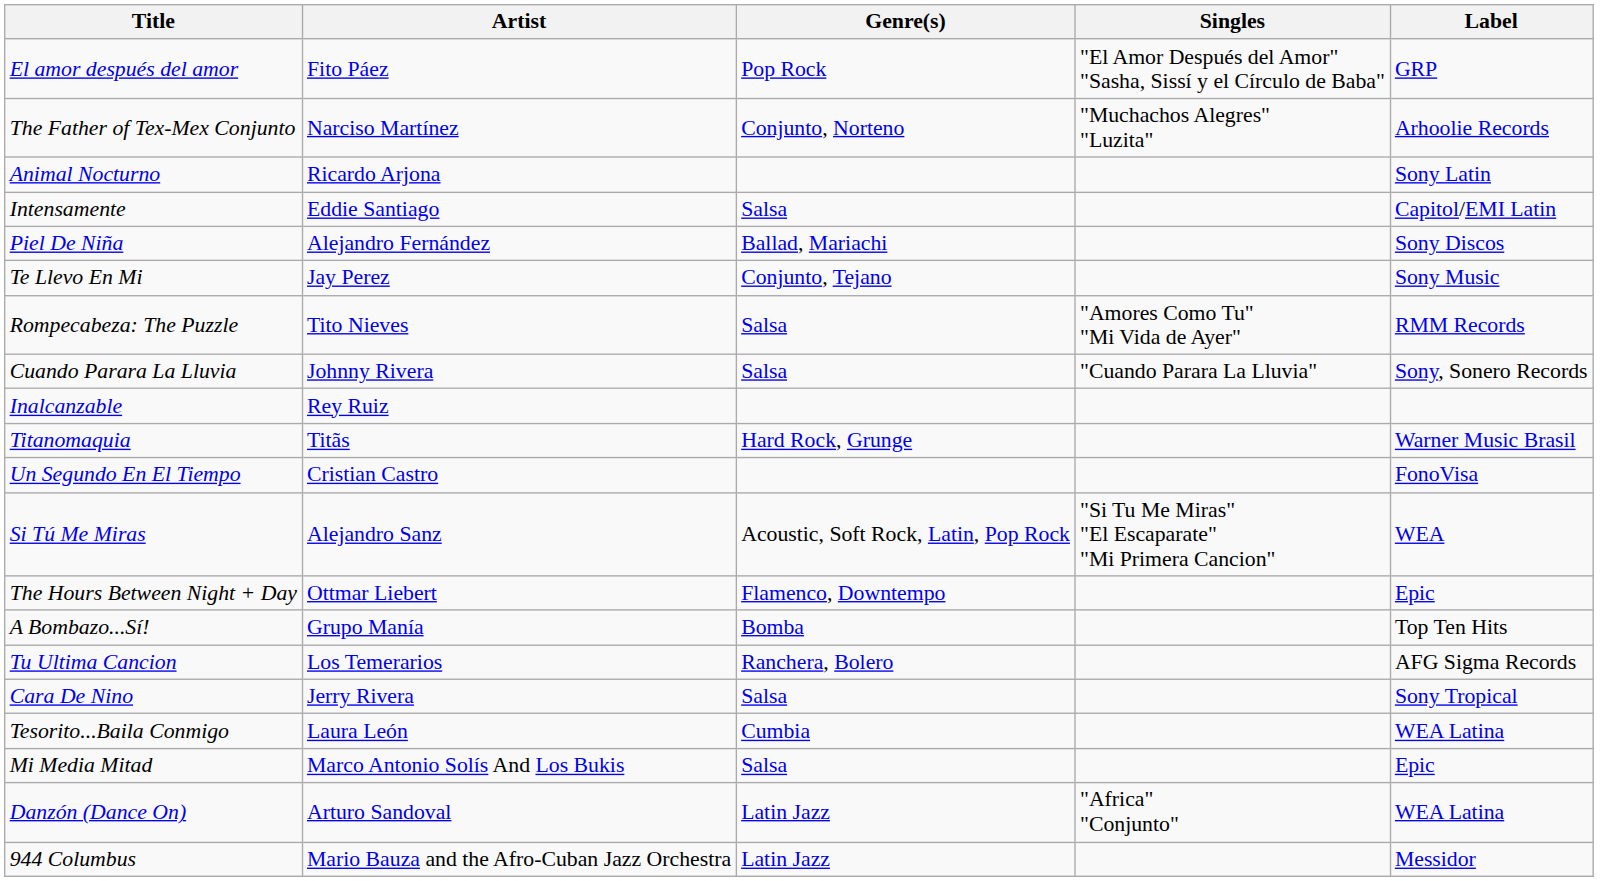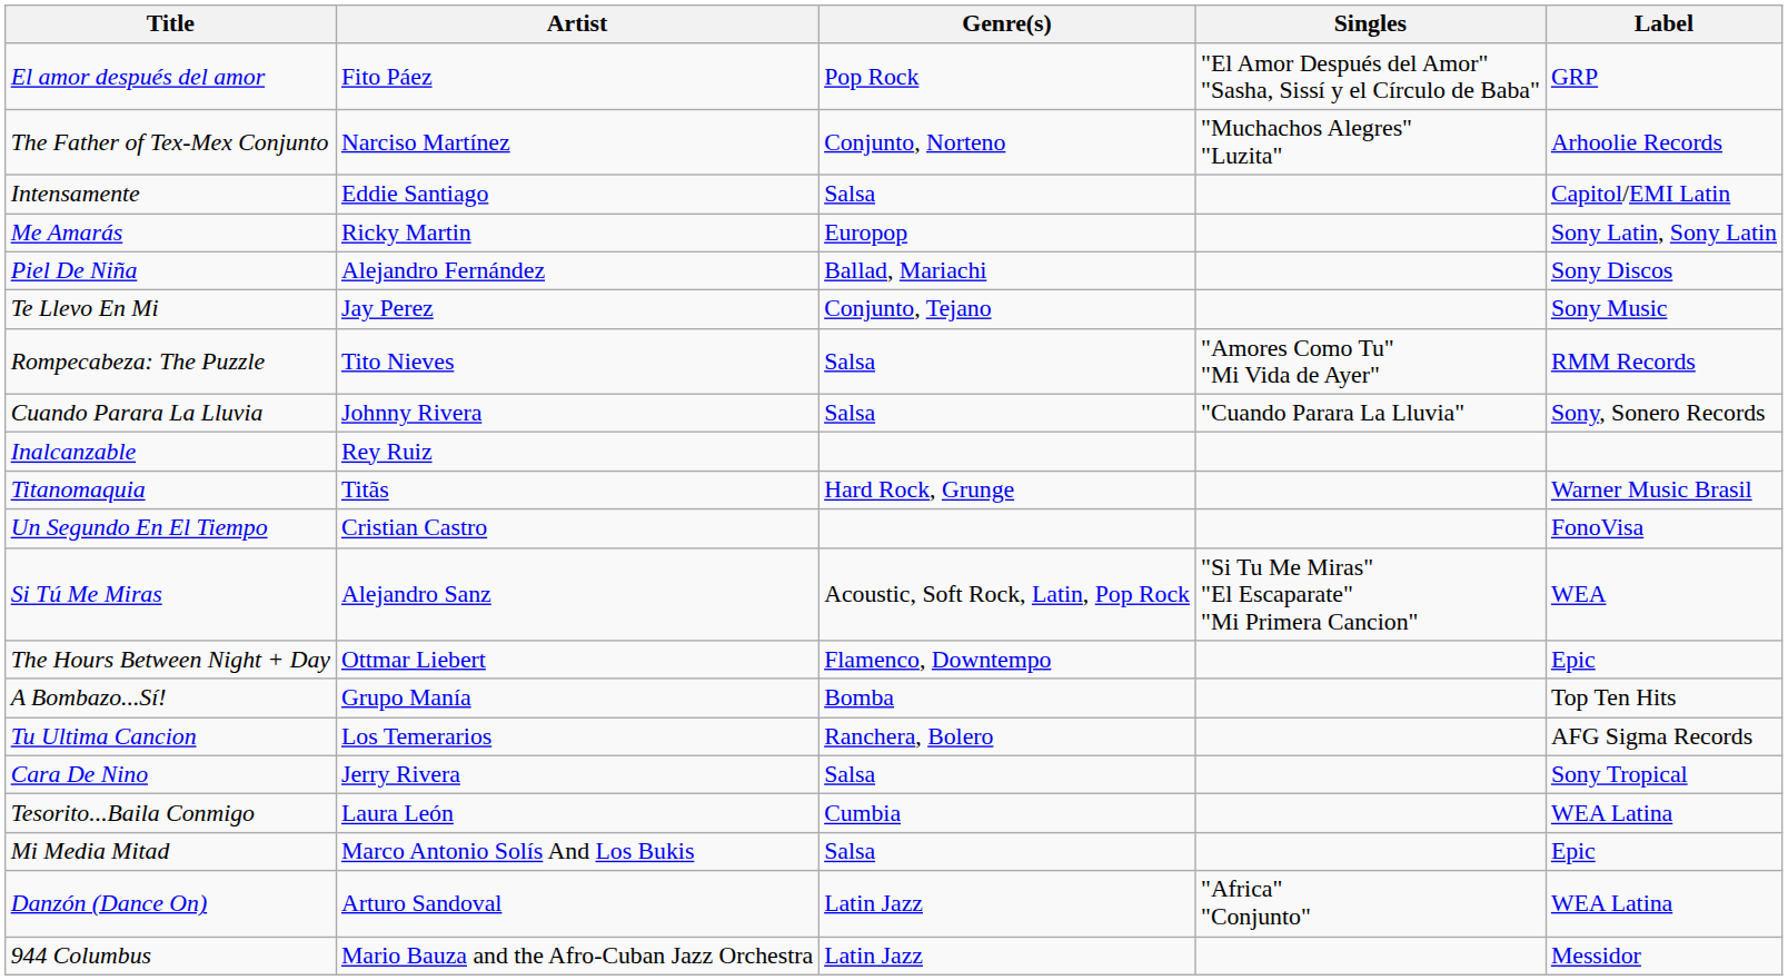 <table class="wikitable sortable" style="text-align: left;">
 <tr>
 <th>Title</th>
 <th>Artist</th>
 <th>Genre(s)</th>
 <th>Singles</th>
 <th>Label</th>
 </tr>
 <tr>
 <td><em><a href='#'>El amor después del amor</a></em></td>
 <td><a href='#'>Fito Páez</a></td>
 <td><a href='#'>Pop Rock</a></td>
 <td>"El Amor Después del Amor"<br>"Sasha, Sissí y el Círculo de Baba"</td>
 <td><a href='#'>GRP</a></td>
 </tr>
 <tr>
 <td><em>The Father of Tex-Mex Conjunto</em></td>
 <td><a href='#'>Narciso Martínez</a></td>
 <td><a href='#'>Conjunto</a>, <a href='#'>Norteno</a></td>
 <td>"Muchachos Alegres"<br>"Luzita"</td>
 <td><a href='#'>Arhoolie Records</a></td>
 </tr>
 <tr>
-<td><em><a href='#'>Animal Nocturno</a></em></td>
-<td><a href='#'>Ricardo Arjona</a></td>
-<td></td>
-<td></td>
-<td><a href='#'>Sony Latin</a></td>
-</tr>
-<tr>
 <td><em>Intensamente</em></td>
 <td><a href='#'>Eddie Santiago</a></td>
 <td><a href='#'>Salsa</a></td>
 <td></td>
 <td><a href='#'>Capitol</a>/<a href='#'>EMI Latin</a></td>
+</tr>
+<tr>
+<td><em><a href='#'>Me Amarás</a></em></td>
+<td><a href='#'>Ricky Martin</a></td>
+<td><a href='#'>Europop</a></td>
+<td></td>
+<td><a href='#'>Sony Latin</a>, <a href='#'>Sony Latin</a></td>
 </tr>
 <tr>
 <td><em><a href='#'>Piel De Niña</a></em></td>
 <td><a href='#'>Alejandro Fernández</a></td>
 <td><a href='#'>Ballad</a>, <a href='#'>Mariachi</a></td>
 <td></td>
 <td><a href='#'>Sony Discos</a></td>
 </tr>
 <tr>
 <td><em>Te Llevo En Mi</em></td>
 <td><a href='#'>Jay Perez</a></td>
 <td><a href='#'>Conjunto</a>, <a href='#'>Tejano</a></td>
 <td></td>
 <td><a href='#'>Sony Music</a></td>
 </tr>
 <tr>
 <td><em>Rompecabeza: The Puzzle</em></td>
 <td><a href='#'>Tito Nieves</a></td>
 <td><a href='#'>Salsa</a></td>
 <td>"Amores Como Tu"<br>"Mi Vida de Ayer"</td>
 <td><a href='#'>RMM Records</a></td>
 </tr>
 <tr>
 <td><em>Cuando Parara La Lluvia</em></td>
 <td><a href='#'>Johnny Rivera</a></td>
 <td><a href='#'>Salsa</a></td>
 <td>"Cuando Parara La Lluvia"</td>
 <td><a href='#'>Sony</a>, Sonero Records</td>
 </tr>
 <tr>
 <td><em><a href='#'>Inalcanzable</a></em></td>
 <td><a href='#'>Rey Ruiz</a></td>
 <td></td>
 <td></td>
 <td></td>
 </tr>
 <tr>
 <td><em><a href='#'>Titanomaquia</a></em></td>
 <td><a href='#'>Titãs</a></td>
 <td><a href='#'>Hard Rock</a>, <a href='#'>Grunge</a></td>
 <td></td>
 <td><a href='#'>Warner Music Brasil</a></td>
 </tr>
 <tr>
 <td><em><a href='#'>Un Segundo En El Tiempo</a></em></td>
 <td><a href='#'>Cristian Castro</a></td>
 <td></td>
 <td></td>
 <td><a href='#'>FonoVisa</a></td>
 </tr>
 <tr>
 <td><em><a href='#'>Si Tú Me Miras</a></em></td>
 <td><a href='#'>Alejandro Sanz</a></td>
 <td>Acoustic, Soft Rock, <a href='#'>Latin</a>, <a href='#'>Pop Rock</a></td>
 <td>"Si Tu Me Miras"<br>"El Escaparate"<br>"Mi Primera Cancion"</td>
 <td><a href='#'>WEA</a></td>
 </tr>
 <tr>
 <td><em>The Hours Between Night + Day</em></td>
 <td><a href='#'>Ottmar Liebert</a></td>
 <td><a href='#'>Flamenco</a>, <a href='#'>Downtempo</a></td>
 <td></td>
 <td><a href='#'>Epic</a></td>
 </tr>
 <tr>
 <td><em>A Bombazo...Sí!</em></td>
 <td><a href='#'>Grupo Manía</a></td>
 <td><a href='#'>Bomba</a></td>
 <td></td>
 <td>Top Ten Hits</td>
 </tr>
 <tr>
 <td><em><a href='#'>Tu Ultima Cancion</a></em></td>
 <td><a href='#'>Los Temerarios</a></td>
 <td><a href='#'>Ranchera</a>, <a href='#'>Bolero</a></td>
 <td></td>
 <td>AFG Sigma Records</td>
 </tr>
 <tr>
 <td><em><a href='#'>Cara De Nino</a></em></td>
 <td><a href='#'>Jerry Rivera</a></td>
 <td><a href='#'>Salsa</a></td>
 <td></td>
 <td><a href='#'>Sony Tropical</a></td>
 </tr>
 <tr>
 <td><em>Tesorito...Baila Conmigo</em></td>
 <td><a href='#'>Laura León</a></td>
 <td><a href='#'>Cumbia</a></td>
 <td></td>
 <td><a href='#'>WEA Latina</a></td>
 </tr>
 <tr>
 <td><em>Mi Media Mitad</em></td>
 <td><a href='#'>Marco Antonio Solís</a> And <a href='#'>Los Bukis</a></td>
 <td><a href='#'>Salsa</a></td>
 <td></td>
 <td><a href='#'>Epic</a></td>
 </tr>
 <tr>
 <td><em><a href='#'>Danzón (Dance On)</a></em></td>
 <td><a href='#'>Arturo Sandoval</a></td>
 <td><a href='#'>Latin Jazz</a></td>
 <td>"Africa"<br>"Conjunto"</td>
 <td><a href='#'>WEA Latina</a></td>
 </tr>
 <tr>
 <td><em>944 Columbus</em></td>
 <td><a href='#'>Mario Bauza</a> and the Afro-Cuban Jazz Orchestra</td>
 <td><a href='#'>Latin Jazz</a></td>
 <td></td>
 <td><a href='#'>Messidor</a></td>
 </tr>
 <tr>
 </tr>
 </table>
